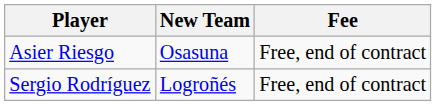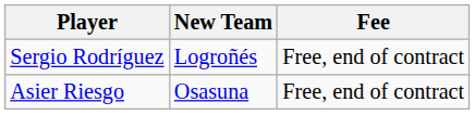 <table class=wikitable>
 <tr>
 <th>Player</th>
 <th>New Team</th>
 <th>Fee</th>
 </tr>
 <tr>
+<td> <a href='#'>Sergio Rodríguez</a></td>
+<td> <a href='#'>Logroñés</a></td>
+<td>Free, end of contract</td>
+</tr>
+<tr>
 <td> <a href='#'>Asier Riesgo</a></td>
 <td> <a href='#'>Osasuna</a></td>
 <td>Free, end of contract</td>
 </tr>
-<tr>
-<td> <a href='#'>Sergio Rodríguez</a></td>
-<td> <a href='#'>Logroñés</a></td>
-<td>Free, end of contract</td>
-</tr>
 </table>
